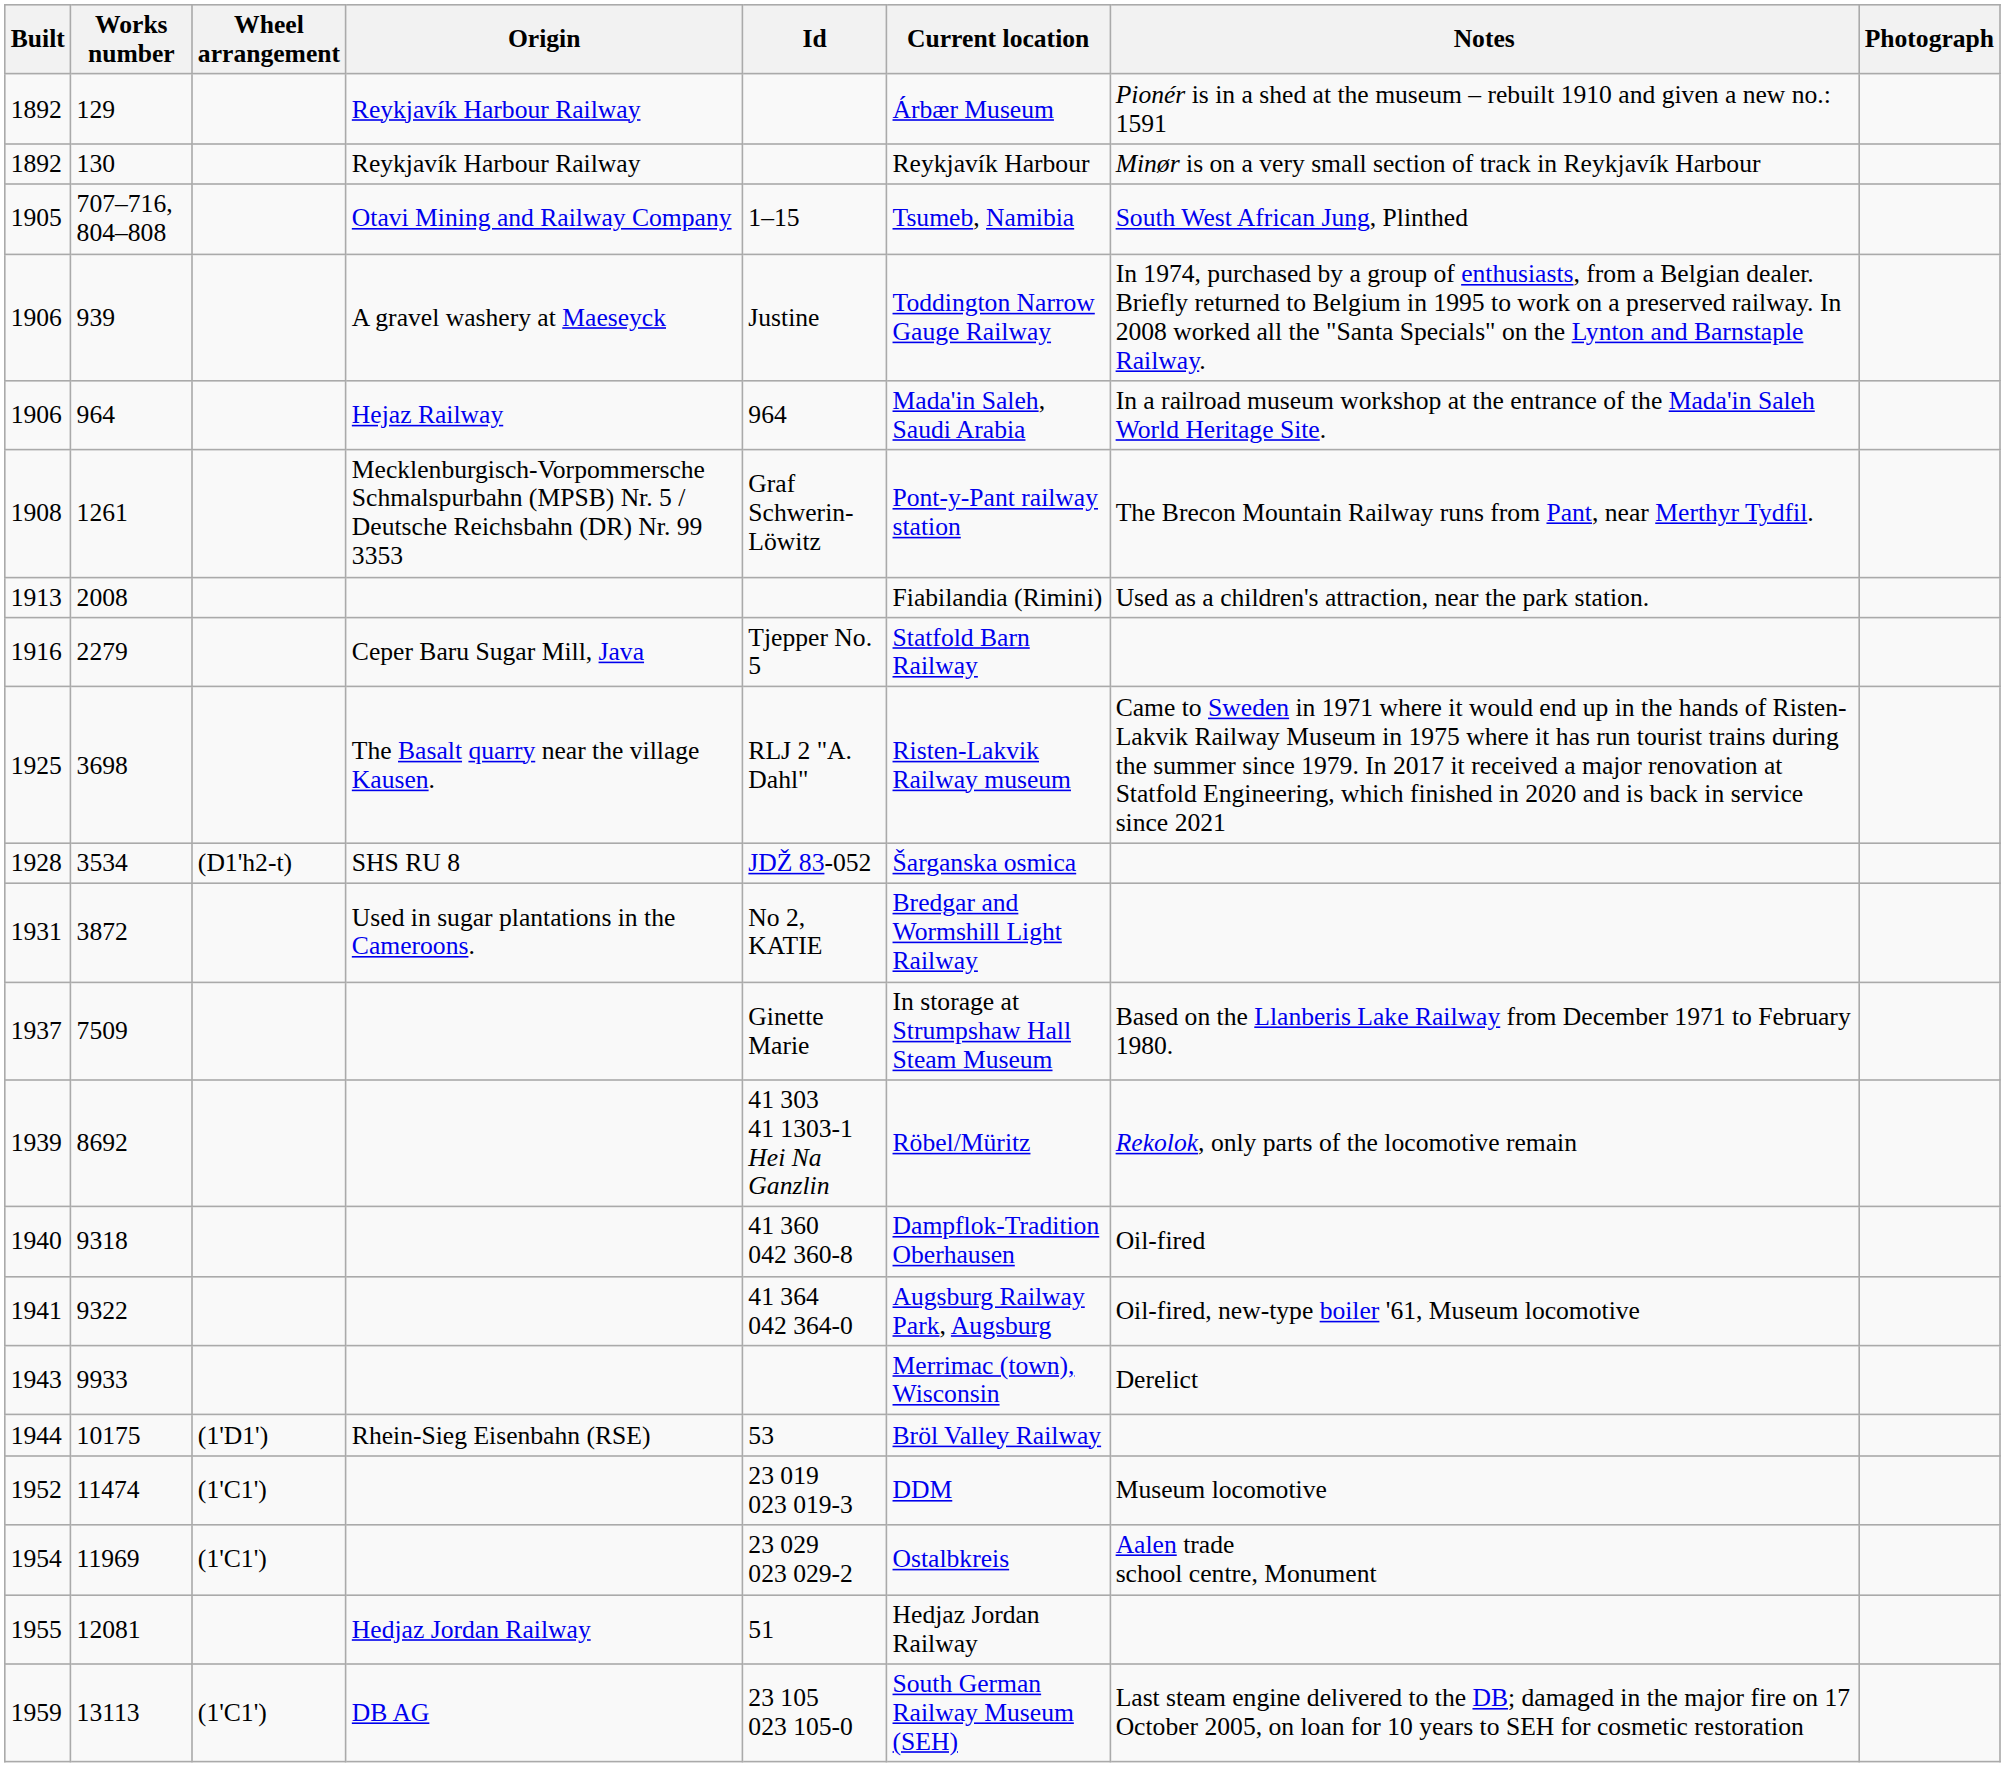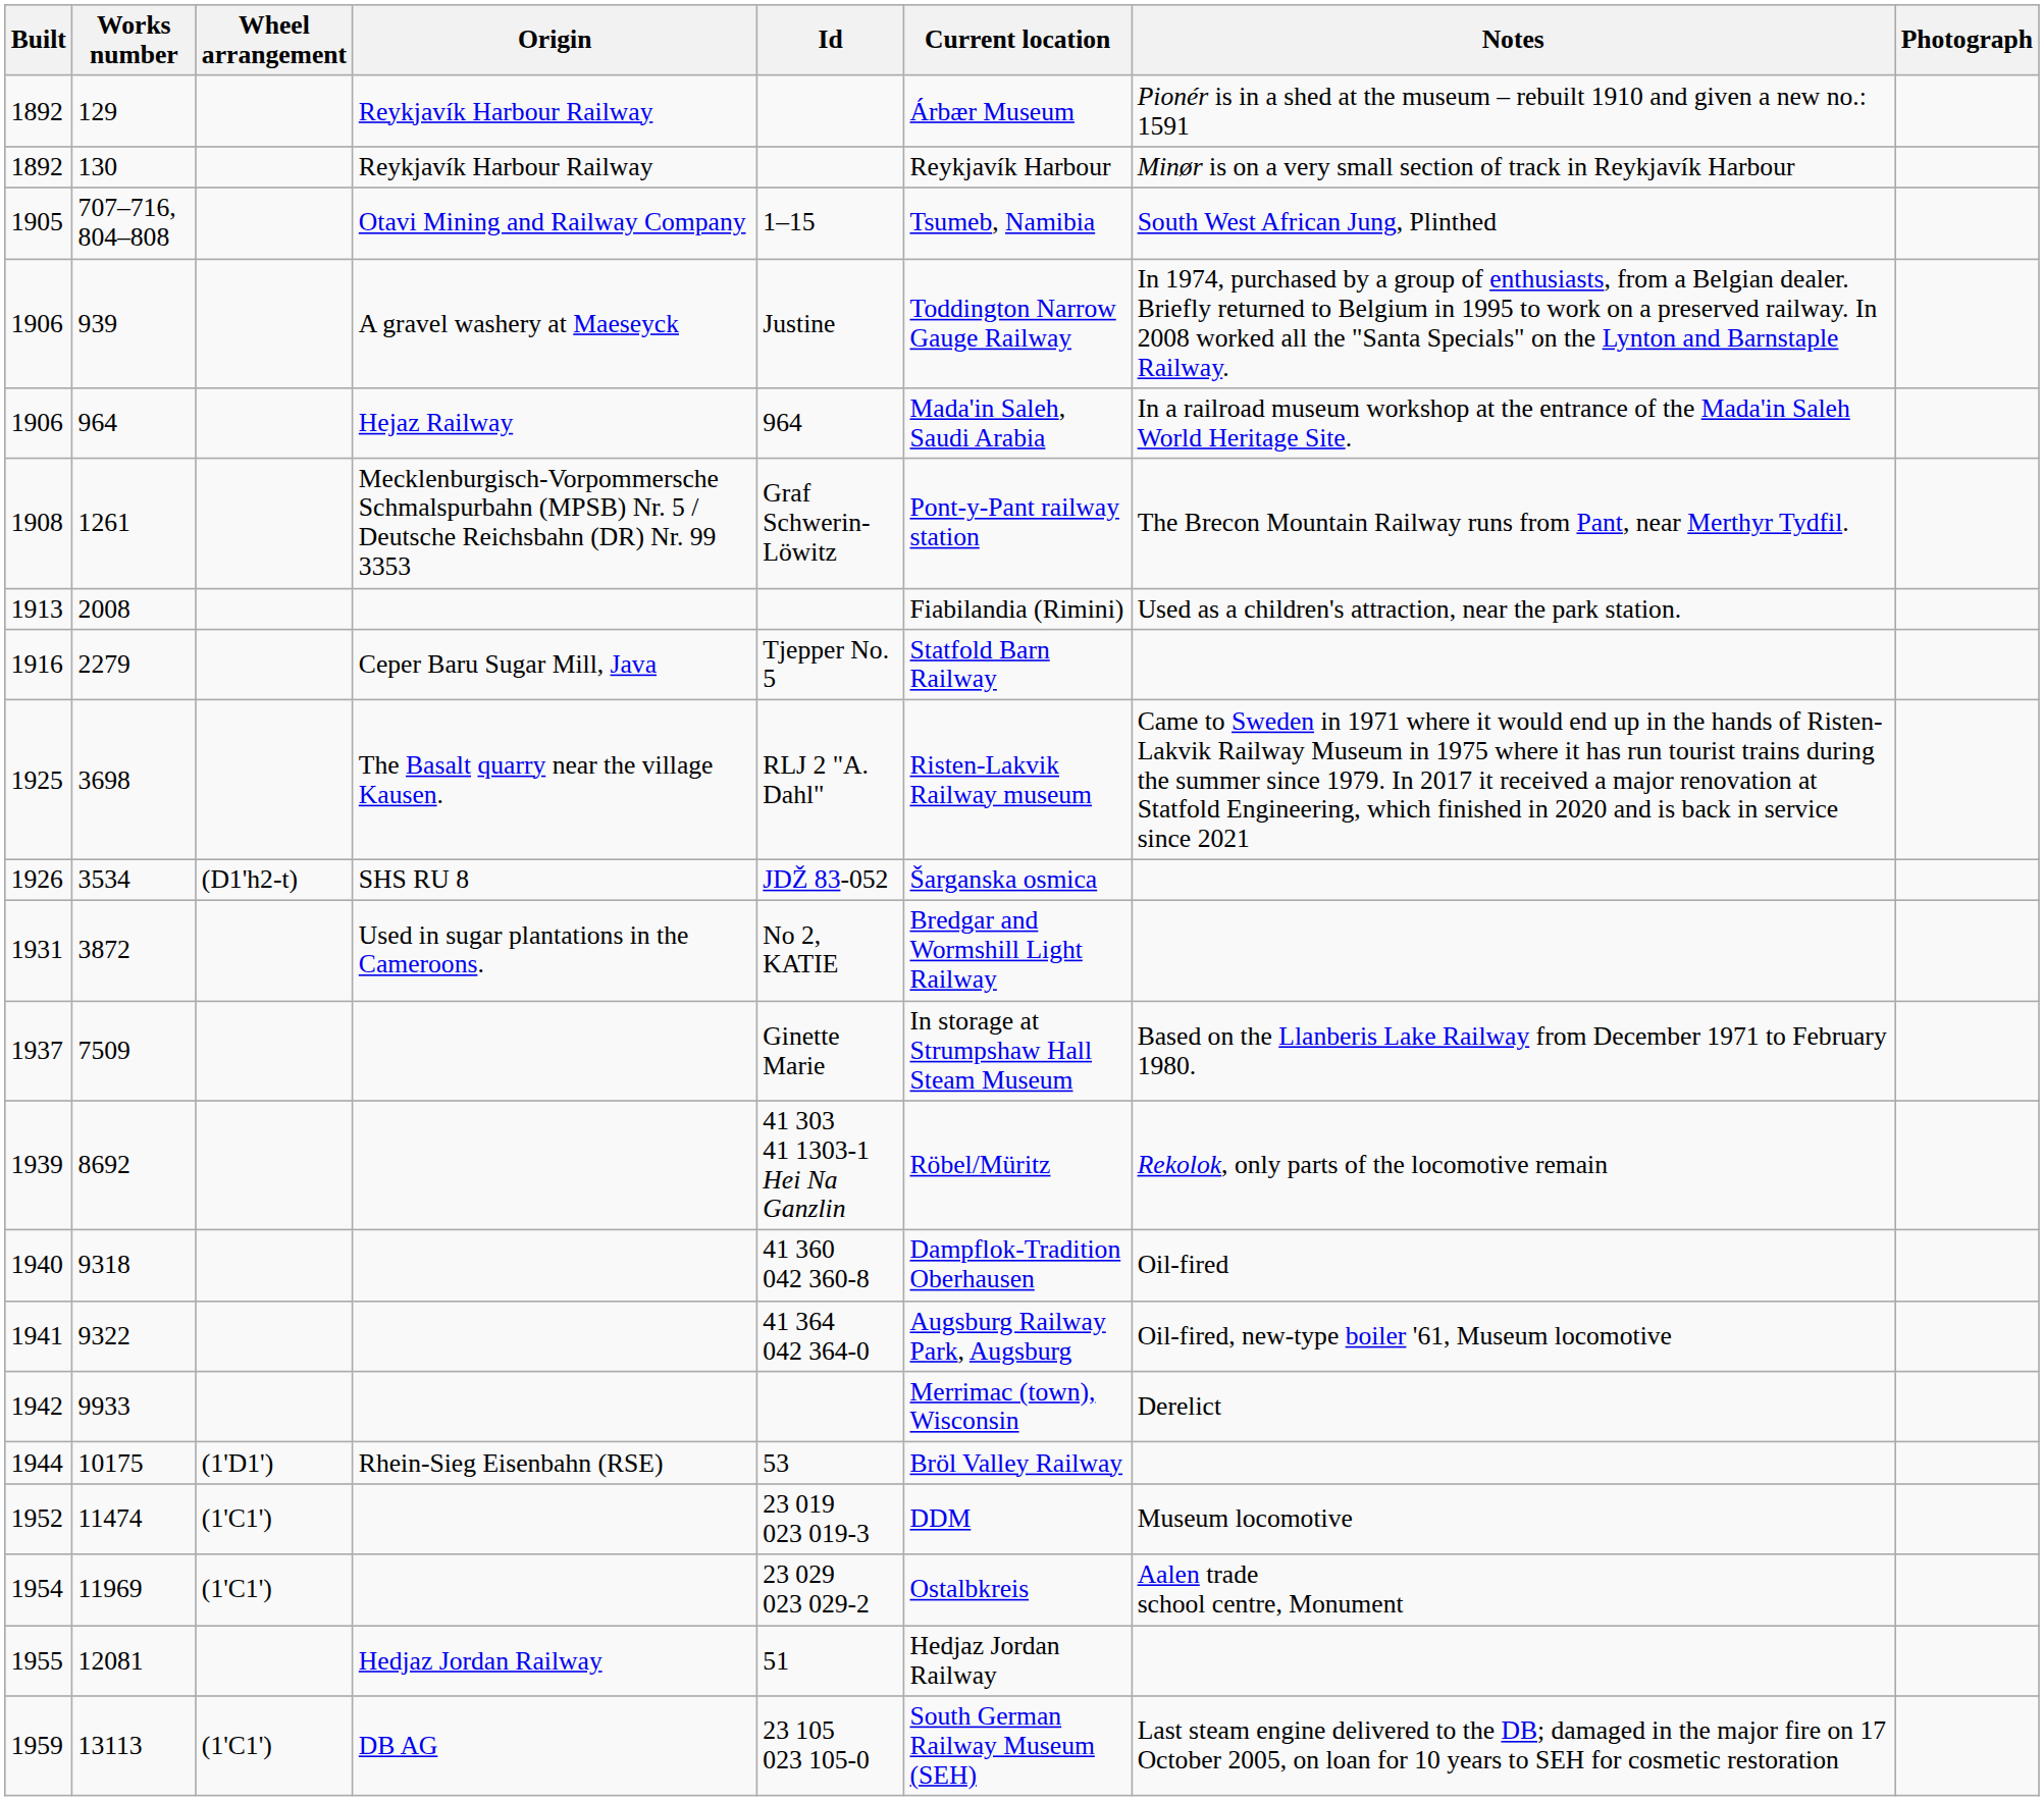 <table class="wikitable sortable">
 <tr>
 <th>Built</th>
 <th>Works<br>number</th>
 <th>Wheel<br>arrangement</th>
 <th>Origin</th>
 <th>Id</th>
 <th>Current location</th>
 <th>Notes</th>
 <th>Photograph</th>
 </tr>
 <tr>
 <td>1892</td>
 <td>129</td>
 <td></td>
 <td><a href='#'>Reykjavík Harbour Railway</a></td>
 <td></td>
 <td><a href='#'>Árbær Museum</a></td>
 <td><em>Pionér</em> is in a shed at the museum – rebuilt 1910 and given a new no.: 1591</td>
 <td></td>
 </tr>
 <tr>
 <td>1892</td>
 <td>130</td>
 <td></td>
 <td>Reykjavík Harbour Railway</td>
 <td></td>
 <td>Reykjavík Harbour</td>
 <td><em>Minør</em> is on a very small section of track in Reykjavík Harbour</td>
 <td></td>
 </tr>
 <tr>
 <td>1905</td>
 <td>707–716, 804–808</td>
 <td></td>
 <td><a href='#'>Otavi Mining and Railway Company</a></td>
 <td>1–15</td>
 <td><a href='#'>Tsumeb</a>, <a href='#'>Namibia</a></td>
 <td><a href='#'>South West African Jung</a>, Plinthed</td>
 <td></td>
 </tr>
 <tr>
 <td>1906</td>
 <td>939</td>
 <td></td>
 <td>A gravel washery at <a href='#'>Maeseyck</a></td>
 <td>Justine</td>
 <td><a href='#'>Toddington Narrow Gauge Railway</a></td>
 <td>In 1974, purchased by a group of <a href='#'>enthusiasts</a>, from a Belgian dealer. Briefly returned to Belgium in 1995 to work on a preserved railway. In 2008 worked all the "Santa Specials" on the <a href='#'>Lynton and Barnstaple Railway</a>.</td>
 <td></td>
 </tr>
 <tr>
 <td>1906</td>
 <td>964</td>
 <td></td>
 <td><a href='#'>Hejaz Railway</a></td>
 <td>964</td>
 <td><a href='#'>Mada'in Saleh</a>, <a href='#'>Saudi Arabia</a></td>
 <td>In a railroad museum workshop at the entrance of the <a href='#'>Mada'in Saleh</a> <a href='#'>World Heritage Site</a>.</td>
 <td><br></td>
 </tr>
 <tr>
 <td>1908</td>
 <td>1261</td>
 <td></td>
 <td>Mecklenburgisch-Vorpommersche Schmalspurbahn (MPSB) Nr. 5 / Deutsche Reichsbahn (DR) Nr. 99 3353</td>
 <td>Graf Schwerin-Löwitz</td>
 <td><a href='#'>Pont-y-Pant railway station</a></td>
 <td>The Brecon Mountain Railway runs from <a href='#'>Pant</a>, near <a href='#'>Merthyr Tydfil</a>.</td>
 <td></td>
 </tr>
 <tr>
 <td>1913</td>
 <td>2008</td>
 <td></td>
 <td></td>
 <td></td>
 <td>Fiabilandia (Rimini)</td>
 <td>Used as a children's attraction, near the park station.</td>
 <td></td>
 </tr>
 <tr>
 <td>1916</td>
 <td>2279</td>
 <td></td>
 <td>Ceper Baru Sugar Mill, <a href='#'>Java</a></td>
 <td>Tjepper No. 5</td>
 <td><a href='#'>Statfold Barn Railway</a></td>
 <td></td>
 <td></td>
 </tr>
 <tr>
 <td>1925</td>
 <td>3698</td>
 <td></td>
 <td>The <a href='#'>Basalt</a> <a href='#'>quarry</a> near the village <a href='#'>Kausen</a>.</td>
 <td>RLJ 2 "A. Dahl"</td>
 <td><a href='#'>Risten-Lakvik Railway museum</a></td>
 <td>Came to <a href='#'>Sweden</a> in 1971 where it would end up in the hands of Risten-Lakvik Railway Museum in 1975 where it has run tourist trains during the summer since 1979. In 2017 it received a major renovation at Statfold Engineering,  which finished in 2020 and is back in service since 2021</td>
 <td></td>
 </tr>
 <tr>
-<td>1928</td>
+<td>1926</td>
 <td>3534</td>
 <td> (D1'h2-t)</td>
 <td>SHS RU 8</td>
 <td><a href='#'>JDŽ 83</a>-052</td>
 <td><a href='#'>Šarganska osmica</a></td>
 <td></td>
 <td></td>
 </tr>
 <tr>
 <td>1931</td>
 <td>3872</td>
 <td></td>
 <td>Used in sugar plantations in the <a href='#'>Cameroons</a>.</td>
 <td>No 2, KATIE</td>
 <td><a href='#'>Bredgar and Wormshill Light Railway</a></td>
 <td></td>
 <td></td>
 </tr>
 <tr>
 <td>1937</td>
 <td>7509</td>
 <td></td>
 <td></td>
 <td>Ginette Marie</td>
 <td>In storage at <a href='#'>Strumpshaw Hall Steam Museum</a></td>
 <td>Based on the <a href='#'>Llanberis Lake Railway</a> from December 1971 to February 1980.</td>
 <td></td>
 </tr>
 <tr>
 <td>1939</td>
 <td>8692</td>
 <td></td>
 <td></td>
 <td>41 303<br>41 1303-1<br><em>Hei Na Ganzlin</em></td>
 <td><a href='#'>Röbel/Müritz</a></td>
 <td><em><a href='#'>Rekolok</a></em>, only parts of the locomotive remain</td>
 <td></td>
 </tr>
 <tr>
 <td>1940</td>
 <td>9318</td>
 <td></td>
 <td></td>
 <td>41 360<br>042 360-8</td>
 <td><a href='#'>Dampflok-Tradition Oberhausen</a></td>
 <td>Oil-fired</td>
 <td></td>
 </tr>
 <tr>
 <td>1941</td>
 <td>9322</td>
 <td></td>
 <td></td>
 <td>41 364<br>042 364-0</td>
 <td><a href='#'>Augsburg Railway Park</a>, <a href='#'>Augsburg</a></td>
 <td>Oil-fired, new-type <a href='#'>boiler</a> '61, Museum locomotive</td>
 <td></td>
 </tr>
 <tr>
-<td>1943</td>
+<td>1942</td>
 <td>9933</td>
 <td></td>
 <td></td>
 <td></td>
 <td><a href='#'>Merrimac (town), Wisconsin</a></td>
 <td>Derelict</td>
 <td></td>
 </tr>
 <tr>
 <td>1944</td>
 <td>10175</td>
 <td> (1'D1')</td>
 <td>Rhein-Sieg Eisenbahn (RSE)</td>
 <td>53</td>
 <td><a href='#'>Bröl Valley Railway</a></td>
 <td></td>
 <td></td>
 </tr>
 <tr>
 <td>1952</td>
 <td>11474</td>
 <td> (1'C1')</td>
 <td></td>
 <td>23 019<br>023 019-3</td>
 <td><a href='#'>DDM</a></td>
 <td>Museum locomotive</td>
 <td></td>
 </tr>
 <tr>
 <td>1954</td>
 <td>11969</td>
 <td> (1'C1')</td>
 <td></td>
 <td>23 029<br>023 029-2</td>
 <td><a href='#'>Ostalbkreis</a></td>
 <td><a href='#'>Aalen</a> trade<br>school centre, Monument</td>
 <td></td>
 </tr>
 <tr>
 <td>1955</td>
 <td>12081</td>
 <td></td>
 <td><a href='#'>Hedjaz Jordan Railway</a></td>
 <td>51</td>
 <td>Hedjaz Jordan Railway</td>
 <td></td>
 <td></td>
 </tr>
 <tr>
 <td>1959</td>
 <td>13113</td>
 <td> (1'C1')</td>
 <td><a href='#'>DB AG</a></td>
 <td>23 105<br>023 105-0</td>
 <td><a href='#'>South German Railway Museum (SEH)</a></td>
 <td>Last steam engine delivered to the <a href='#'>DB</a>; damaged in the major fire on 17 October 2005, on loan for 10 years to SEH for cosmetic restoration</td>
 <td></td>
 </tr>
 </table>
